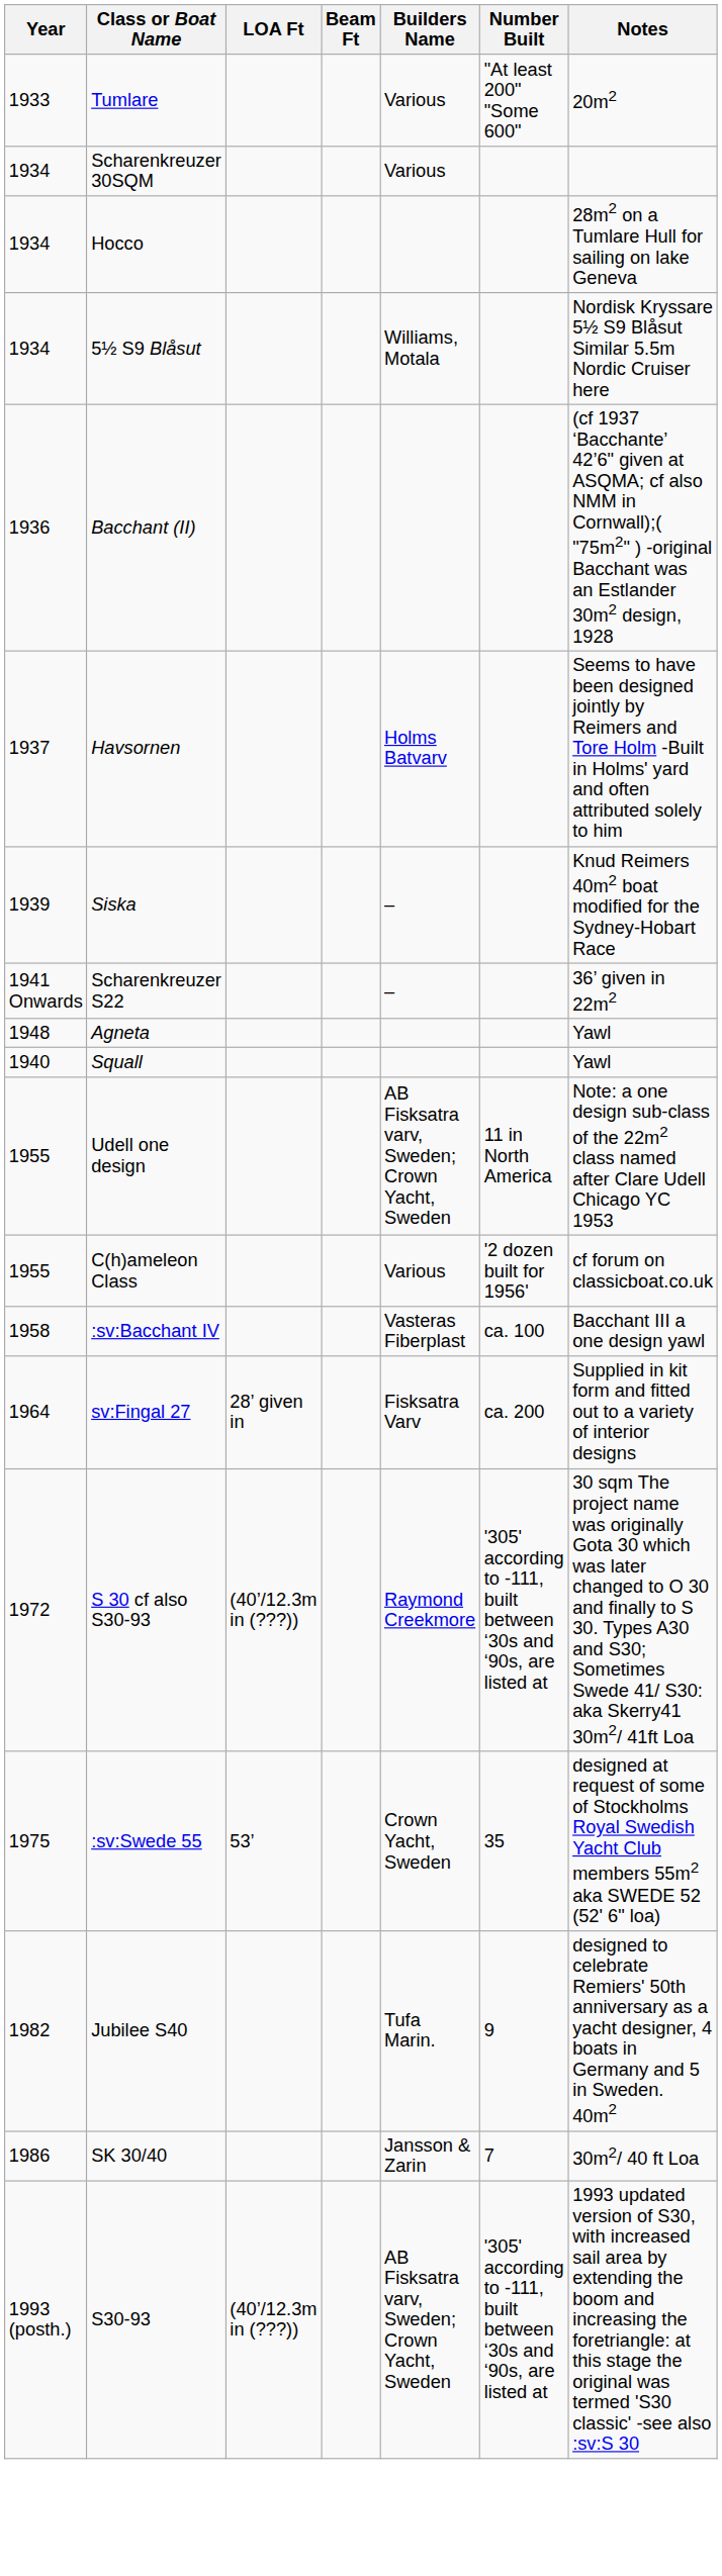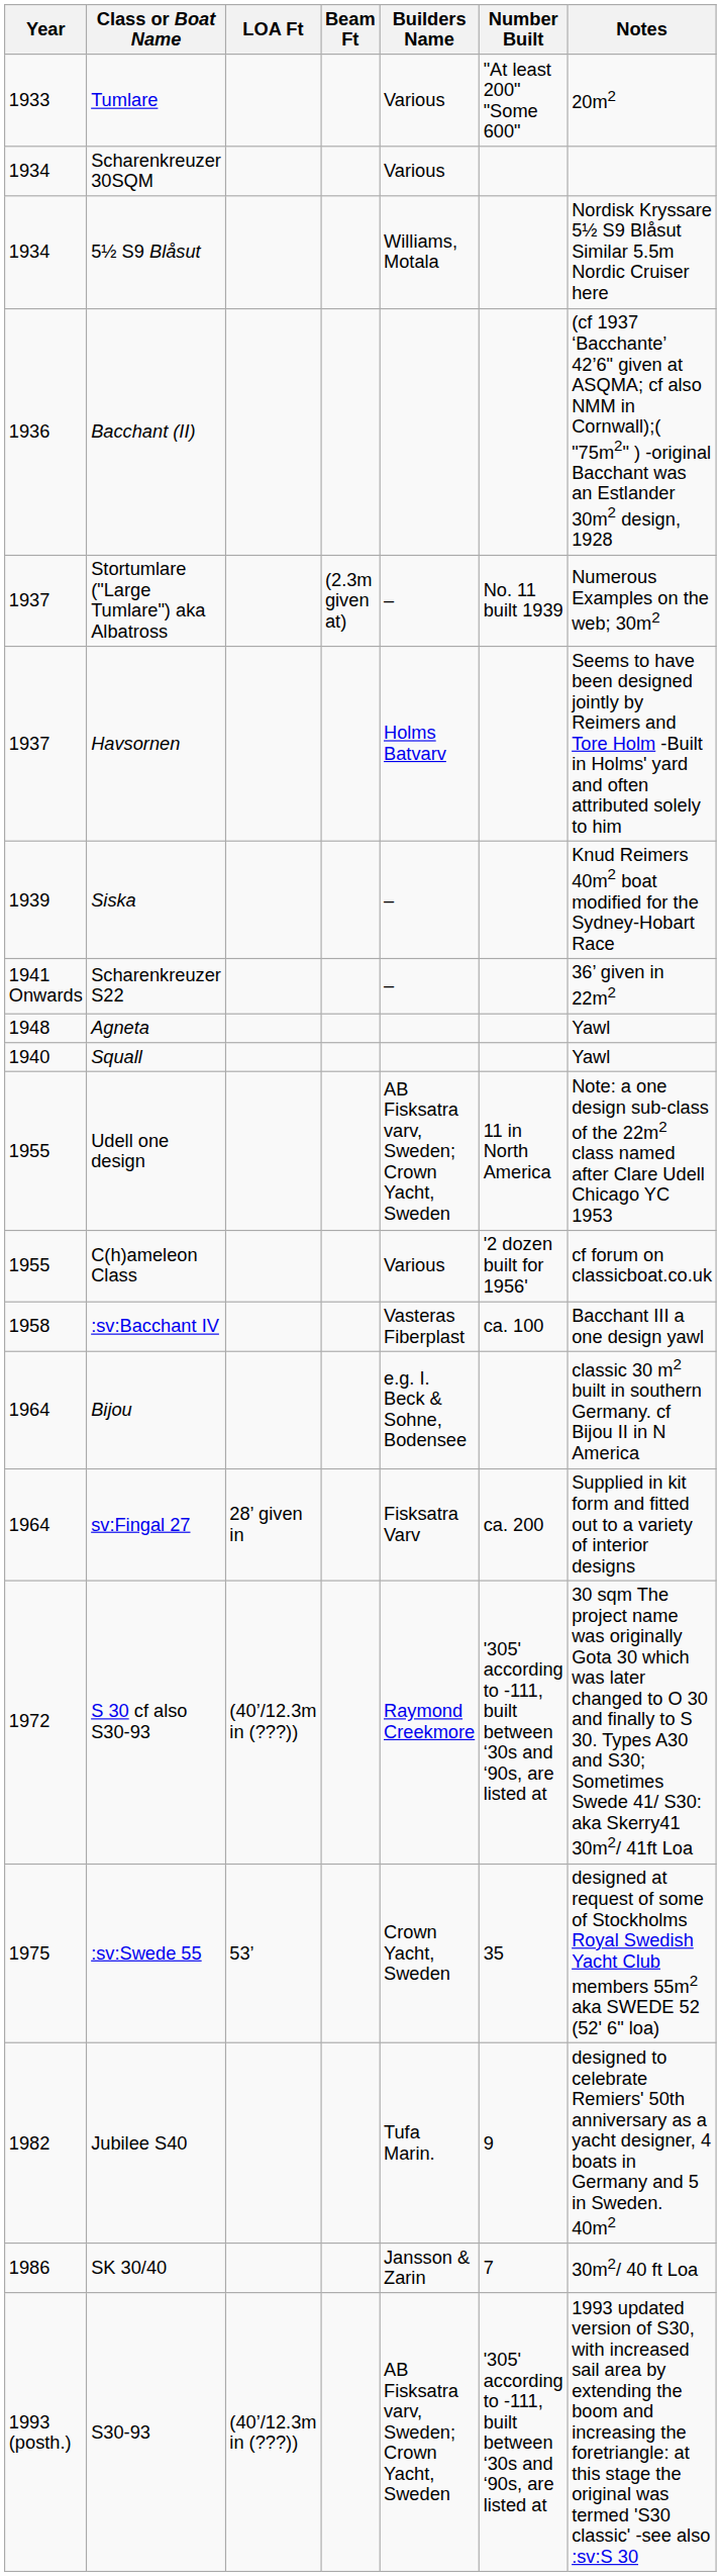 <table class="wikitable">
 <tr>
 <th>Year</th>
 <th>Class or <em>Boat Name</em></th>
 <th>LOA Ft</th>
 <th>Beam Ft</th>
 <th>Builders Name</th>
 <th>Number Built</th>
 <th>Notes</th>
 </tr>
 <tr>
 <td>1933</td>
 <td><a href='#'>Tumlare</a></td>
 <td></td>
 <td></td>
 <td>Various</td>
 <td>"At least 200" "Some 600"</td>
 <td> 20m<sup>2</sup></td>
 </tr>
 <tr>
 <td>1934</td>
 <td>Scharenkreuzer 30SQM</td>
 <td></td>
 <td></td>
 <td>Various</td>
 <td></td>
 <td></td>
 </tr>
 <tr>
 <td>1934</td>
-<td>Hocco</td>
-<td></td>
-<td></td>
-<td></td>
-<td></td>
-<td> 28m<sup>2</sup> on a Tumlare Hull for sailing on lake Geneva</td>
-</tr>
-<tr>
-<td>1934</td>
 <td>5½ S9 <em>Blåsut</em></td>
 <td></td>
 <td></td>
 <td>Williams, Motala</td>
 <td></td>
 <td> Nordisk Kryssare 5½ S9 Blåsut Similar 5.5m Nordic Cruiser here</td>
 </tr>
 <tr>
 <td>1936</td>
 <td><em>Bacchant (II)</em></td>
 <td></td>
 <td></td>
 <td></td>
 <td></td>
 <td> (cf 1937 ‘Bacchante’ 42’6" given at ASQMA; cf also NMM in Cornwall);( "75m<sup>2</sup>" ) -original Bacchant was an Estlander 30m<sup>2</sup> design, 1928</td>
+</tr>
+<tr>
+<td>1937</td>
+<td>Stortumlare ("Large Tumlare") aka Albatross</td>
+<td></td>
+<td> (2.3m given at)</td>
+<td>–</td>
+<td>No. 11 built 1939</td>
+<td>Numerous Examples on the web; 30m<sup>2</sup></td>
 </tr>
 <tr>
 <td>1937</td>
 <td><em>Havsornen</em></td>
 <td></td>
 <td></td>
 <td><a href='#'>Holms Batvarv</a></td>
 <td></td>
 <td>Seems to have been designed jointly by Reimers and <a href='#'>Tore Holm</a> -Built in Holms' yard and often attributed solely to him</td>
 </tr>
 <tr>
 <td>1939</td>
 <td><em>Siska</em></td>
 <td></td>
 <td></td>
 <td>–</td>
 <td></td>
 <td>Knud Reimers 40m<sup>2</sup> boat modified for the Sydney-Hobart Race </td>
 </tr>
 <tr>
 <td>1941 Onwards</td>
 <td>Scharenkreuzer S22</td>
 <td></td>
 <td></td>
 <td> –</td>
 <td></td>
 <td>36’ given in 22m<sup>2</sup></td>
 </tr>
 <tr>
 <td>1948</td>
 <td><em>Agneta</em></td>
 <td></td>
 <td></td>
 <td></td>
 <td></td>
 <td>Yawl</td>
 </tr>
 <tr>
 <td>1940</td>
 <td><em>Squall</em></td>
 <td></td>
 <td></td>
 <td></td>
 <td></td>
 <td>Yawl</td>
 </tr>
 <tr>
 <td>1955</td>
 <td>Udell one design</td>
 <td></td>
 <td></td>
 <td>AB Fisksatra varv, Sweden; Crown Yacht, Sweden</td>
 <td>11 in North America</td>
 <td> Note: a one design sub-class of the 22m<sup>2</sup> class  named after Clare Udell Chicago YC 1953</td>
 </tr>
 <tr>
 <td>1955</td>
 <td>C(h)ameleon Class</td>
 <td></td>
 <td></td>
 <td>Various</td>
 <td>'2 dozen built for 1956'</td>
 <td> cf forum on classicboat.co.uk</td>
 </tr>
 <tr>
 <td>1958</td>
 <td><a href='#'>:sv:Bacchant IV</a></td>
 <td></td>
 <td></td>
 <td>Vasteras Fiberplast</td>
 <td>ca. 100</td>
 <td> Bacchant III a one design yawl</td>
 </tr>
 <tr>
 <td>1964</td>
+<td><em>Bijou</em></td>
+<td></td>
+<td></td>
+<td>e.g. I. Beck & Sohne, Bodensee</td>
+<td></td>
+<td>classic 30 m<sup>2</sup> built in southern Germany. cf Bijou II in N America</td>
+</tr>
+<tr>
+<td>1964</td>
 <td><a href='#'>sv:Fingal 27</a></td>
 <td> 28’ given in</td>
 <td></td>
 <td>Fisksatra Varv</td>
 <td>ca. 200</td>
 <td>Supplied in kit form and fitted out to a variety of interior designs</td>
 </tr>
 <tr>
 <td>1972</td>
 <td><a href='#'>S 30</a> cf also S30-93</td>
 <td> (40’/12.3m in (???))</td>
 <td></td>
 <td><a href='#'>Raymond Creekmore</a></td>
 <td>'305' according to  -111, built between ‘30s and ‘90s, are listed at </td>
 <td>30 sqm The project name was originally Gota 30 which was later changed to O 30 and finally to S 30. Types A30 and S30; Sometimes Swede 41/ S30: aka Skerry41 30m<sup>2</sup>/ 41ft Loa</td>
 </tr>
 <tr>
 <td>1975</td>
 <td><a href='#'>:sv:Swede 55</a></td>
 <td> 53’</td>
 <td></td>
 <td>Crown Yacht, Sweden</td>
 <td>35</td>
 <td>designed at request of some of Stockholms <a href='#'>Royal Swedish Yacht Club</a> members 55m<sup>2</sup> aka SWEDE 52 (52' 6" loa)</td>
 </tr>
 <tr>
 <td>1982</td>
 <td>Jubilee S40</td>
 <td></td>
 <td></td>
 <td>Tufa Marin.</td>
 <td>9</td>
 <td>designed to celebrate Remiers' 50th anniversary as a yacht designer, 4 boats in Germany and 5 in Sweden. 40m<sup>2</sup></td>
 </tr>
 <tr>
 <td>1986</td>
 <td>SK 30/40</td>
 <td></td>
 <td></td>
 <td>Jansson & Zarin</td>
 <td>7</td>
 <td>30m<sup>2</sup>/ 40 ft Loa</td>
 </tr>
 <tr>
 <td>1993 (posth.)</td>
 <td>S30-93</td>
 <td> (40’/12.3m in (???))</td>
 <td></td>
 <td>AB Fisksatra varv, Sweden; Crown Yacht, Sweden</td>
 <td>'305' according to -111, built between ‘30s and ‘90s, are listed at </td>
 <td>1993 updated version of S30, with increased sail area by extending the boom and increasing the foretriangle: at this stage the original was termed 'S30 classic' -see also <a href='#'>:sv:S 30</a></td>
 </tr>
 </table>
